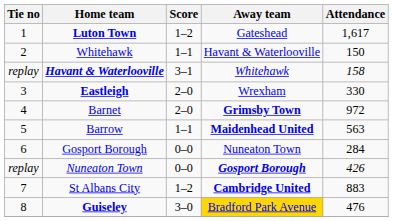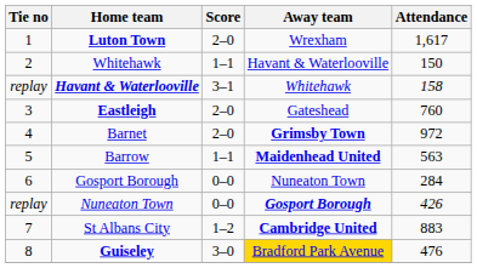 <table class="wikitable" style="text-align:center">
 <tr>
 <th>Tie no</th>
 <th>Home team</th>
 <th>Score</th>
 <th>Away team</th>
 <th>Attendance</th>
 </tr>
 <tr>
 <td>1</td>
 <td><strong><a href='#'>Luton Town</a></strong></td>
-<td>1–2</td>
-<td><a href='#'>Gateshead</a></td>
+<td>2–0</td>
+<td><a href='#'>Wrexham</a></td>
 <td>1,617</td>
 </tr>
 <tr>
 <td>2</td>
 <td><a href='#'>Whitehawk</a></td>
 <td>1–1</td>
 <td><a href='#'>Havant & Waterlooville</a></td>
 <td>150</td>
 </tr>
 <tr>
 <td><em>replay</em></td>
 <td><strong><em><a href='#'>Havant & Waterlooville</a></em></strong></td>
 <td>3–1</td>
 <td><em><a href='#'>Whitehawk</a></em></td>
 <td><em>158</em></td>
 </tr>
 <tr>
 <td>3</td>
 <td><strong><a href='#'>Eastleigh</a></strong></td>
 <td>2–0</td>
-<td><a href='#'>Wrexham</a></td>
-<td>330</td>
+<td><a href='#'>Gateshead</a></td>
+<td>760</td>
 </tr>
 <tr>
 <td>4</td>
 <td><a href='#'>Barnet</a></td>
 <td>2–0</td>
 <td><strong><a href='#'>Grimsby Town</a></strong></td>
 <td>972</td>
 </tr>
 <tr>
 <td>5</td>
 <td><a href='#'>Barrow</a></td>
 <td>1–1</td>
 <td><strong><a href='#'>Maidenhead United</a></strong></td>
 <td>563</td>
 </tr>
 <tr>
 <td>6</td>
 <td><a href='#'>Gosport Borough</a></td>
 <td>0–0</td>
 <td><a href='#'>Nuneaton Town</a></td>
 <td>284</td>
 </tr>
 <tr>
 <td><em>replay</em></td>
 <td><em><a href='#'>Nuneaton Town</a></em></td>
 <td>0–0 </td>
 <td><strong><em><a href='#'>Gosport Borough</a></em></strong></td>
 <td><em>426</em></td>
 </tr>
 <tr>
 <td>7</td>
 <td><a href='#'>St Albans City</a></td>
 <td>1–2</td>
 <td><strong><a href='#'>Cambridge United</a></strong></td>
 <td>883</td>
 </tr>
 <tr>
 <td>8</td>
 <td><strong><a href='#'>Guiseley</a></strong></td>
 <td>3–0</td>
 <td style="background: gold;"><a href='#'>Bradford Park Avenue</a></td>
 <td>476</td>
 </tr>
 <tr>
 </tr>
 </table>
